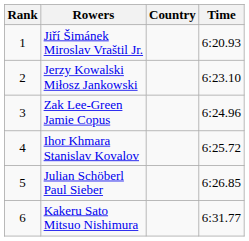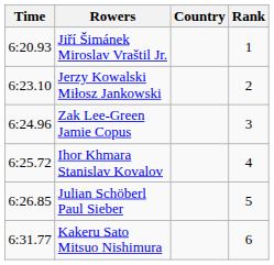 <table class="wikitable" style="text-align:center">
 <tr>
-<th>Rank</th>
+<th>Time</th>
 <th>Rowers</th>
 <th>Country</th>
-<th>Time</th>
+<th>Rank</th>
 </tr>
 <tr>
-<td>1</td>
+<td>6:20.93</td>
 <td align="left"><a href='#'>Jiří Šimánek</a><br><a href='#'>Miroslav Vraštil Jr.</a></td>
 <td align="left"></td>
-<td>6:20.93</td>
+<td>1</td>
 </tr>
 <tr>
-<td>2</td>
+<td>6:23.10</td>
 <td align="left"><a href='#'>Jerzy Kowalski</a><br><a href='#'>Miłosz Jankowski</a></td>
 <td align="left"></td>
-<td>6:23.10</td>
+<td>2</td>
 </tr>
 <tr>
-<td>3</td>
+<td>6:24.96</td>
 <td align="left"><a href='#'>Zak Lee-Green</a><br><a href='#'>Jamie Copus</a></td>
 <td align="left"></td>
-<td>6:24.96</td>
+<td>3</td>
 </tr>
 <tr>
-<td>4</td>
+<td>6:25.72</td>
 <td align="left"><a href='#'>Ihor Khmara</a><br><a href='#'>Stanislav Kovalov</a></td>
 <td align="left"></td>
-<td>6:25.72</td>
+<td>4</td>
 </tr>
 <tr>
-<td>5</td>
+<td>6:26.85</td>
 <td align="left"><a href='#'>Julian Schöberl</a><br><a href='#'>Paul Sieber</a></td>
 <td align="left"></td>
-<td>6:26.85</td>
+<td>5</td>
 </tr>
 <tr>
-<td>6</td>
+<td>6:31.77</td>
 <td align="left"><a href='#'>Kakeru Sato</a><br><a href='#'>Mitsuo Nishimura</a></td>
 <td align="left"></td>
-<td>6:31.77</td>
+<td>6</td>
 </tr>
 </table>
